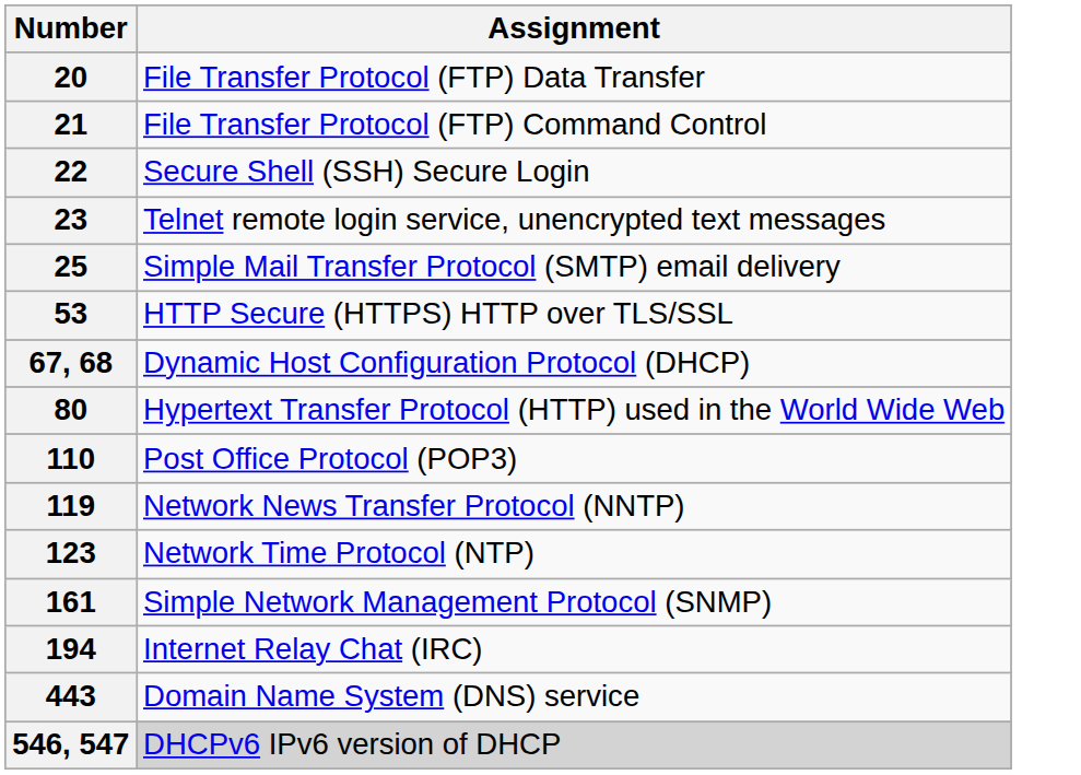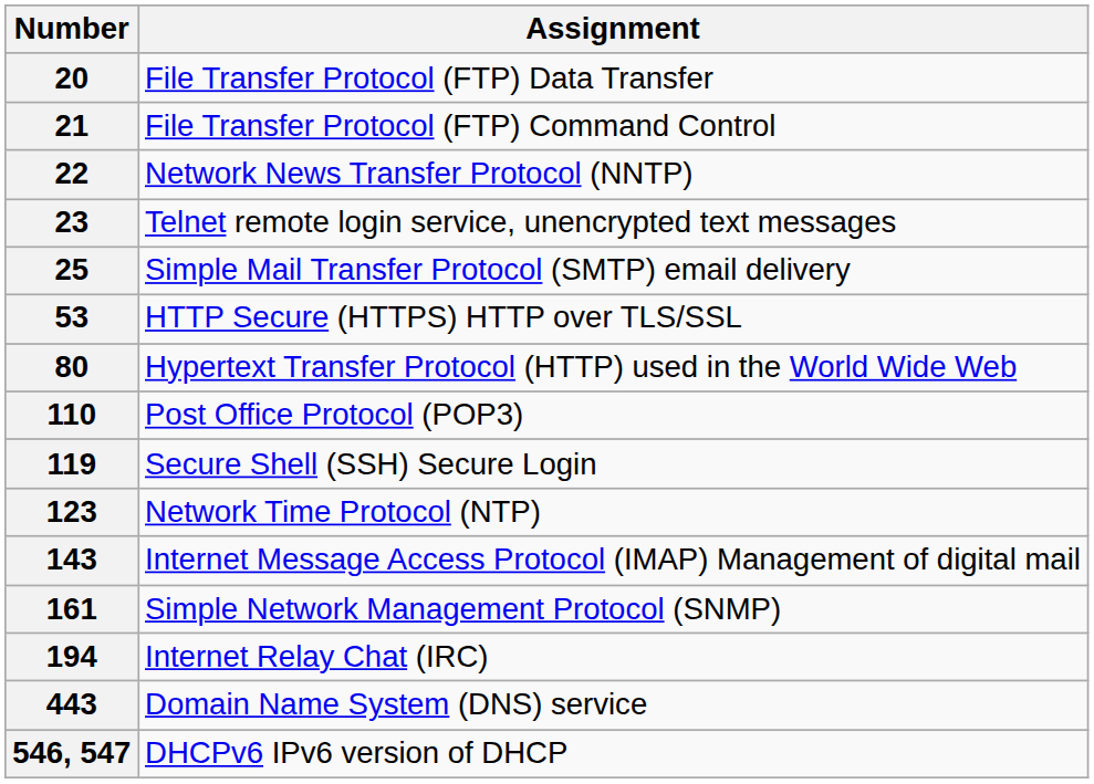 <table class="wikitable">
 <tr>
 <th scope="col">Number</th>
 <th scope="col">Assignment</th>
 </tr>
 <tr>
 <th scope="row">20</th>
 <td><a href='#'>File Transfer Protocol</a> (FTP) Data Transfer</td>
 </tr>
 <tr>
 <th scope="row">21</th>
 <td><a href='#'>File Transfer Protocol</a> (FTP) Command Control</td>
 </tr>
 <tr>
 <th scope="row">22</th>
-<td><a href='#'>Secure Shell</a> (SSH) Secure Login</td>
+<td><a href='#'>Network News Transfer Protocol</a> (NNTP)</td>
 </tr>
 <tr>
 <th scope="row">23</th>
 <td><a href='#'>Telnet</a> remote login service, unencrypted text messages</td>
 </tr>
 <tr>
 <th scope="row">25</th>
 <td><a href='#'>Simple Mail Transfer Protocol</a> (SMTP) email delivery</td>
 </tr>
 <tr>
 <th scope="row">53</th>
 <td><a href='#'>HTTP Secure</a> (HTTPS) HTTP over TLS/SSL</td>
 </tr>
 <tr>
-<th scope="row">67, 68</th>
-<td><a href='#'>Dynamic Host Configuration Protocol</a> (DHCP)</td>
-</tr>
-<tr>
 <th scope="row">80</th>
 <td><a href='#'>Hypertext Transfer Protocol</a> (HTTP) used in the <a href='#'>World Wide Web</a></td>
 </tr>
 <tr>
 <th scope="row">110</th>
 <td><a href='#'>Post Office Protocol</a> (POP3)</td>
 </tr>
 <tr>
 <th scope="row">119</th>
-<td><a href='#'>Network News Transfer Protocol</a> (NNTP)</td>
+<td><a href='#'>Secure Shell</a> (SSH) Secure Login</td>
 </tr>
 <tr>
 <th scope="row">123</th>
 <td><a href='#'>Network Time Protocol</a> (NTP)</td>
+</tr>
+<tr>
+<th scope="row">143</th>
+<td><a href='#'>Internet Message Access Protocol</a> (IMAP) Management of digital mail</td>
 </tr>
 <tr>
 <th scope="row">161</th>
 <td><a href='#'>Simple Network Management Protocol</a> (SNMP)</td>
 </tr>
 <tr>
 <th scope="row">194</th>
 <td><a href='#'>Internet Relay Chat</a> (IRC)</td>
 </tr>
 <tr>
 <th scope="row">443</th>
 <td><a href='#'>Domain Name System</a> (DNS) service</td>
 </tr>
 <tr>
 <th scope="row">546, 547</th>
-<td style="background: lightgrey;"><a href='#'>DHCPv6</a> IPv6 version of DHCP</td>
+<td><a href='#'>DHCPv6</a> IPv6 version of DHCP</td>
 </tr>
 </table>
